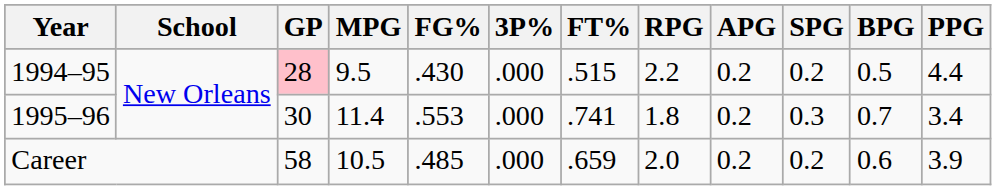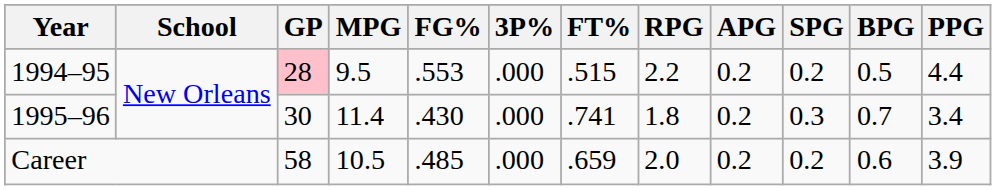 <table class="wikitable sortable">
 <tr>
 <th>Year</th>
 <th>School</th>
 <th>GP</th>
 <th>MPG</th>
 <th>FG%</th>
 <th>3P%</th>
 <th>FT%</th>
 <th>RPG</th>
 <th>APG</th>
 <th>SPG</th>
 <th>BPG</th>
 <th>PPG</th>
 </tr>
 <tr>
 <td>1994–95</td>
 <td rowspan="2"><a href='#'>New Orleans</a></td>
 <td style="background: pink;">28</td>
 <td>9.5</td>
-<td>.430</td>
+<td>.553</td>
 <td>.000</td>
 <td>.515</td>
 <td>2.2</td>
 <td>0.2</td>
 <td>0.2</td>
 <td>0.5</td>
 <td>4.4</td>
 </tr>
 <tr>
 <td>1995–96</td>
 <td>30</td>
 <td>11.4</td>
-<td>.553</td>
+<td>.430</td>
 <td>.000</td>
 <td>.741</td>
 <td>1.8</td>
 <td>0.2</td>
 <td>0.3</td>
 <td>0.7</td>
 <td>3.4</td>
 </tr>
 <tr>
 <td colspan="2">Career</td>
 <td>58</td>
 <td>10.5</td>
 <td>.485</td>
 <td>.000</td>
 <td>.659</td>
 <td>2.0</td>
 <td>0.2</td>
 <td>0.2</td>
 <td>0.6</td>
 <td>3.9</td>
 </tr>
 </table>
